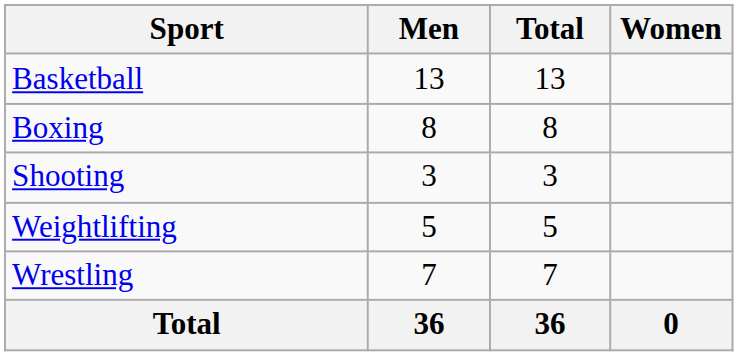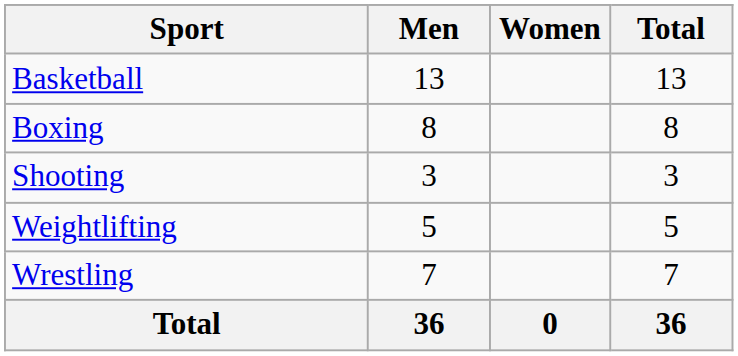 <table class="wikitable sortable" style="text-align:center;">
 <tr>
 <th width=180>Sport</th>
 <th width=55>Men</th>
+<th width=55>Women</th>
 <th width=55>Total</th>
-<th width=55>Women</th>
 </tr>
 <tr>
 <td align=left><a href='#'>Basketball</a></td>
 <td>13</td>
+<td></td>
 <td>13</td>
-<td></td>
 </tr>
 <tr>
 <td align=left><a href='#'>Boxing</a></td>
 <td>8</td>
+<td></td>
 <td>8</td>
-<td></td>
 </tr>
 <tr>
 <td align=left><a href='#'>Shooting</a></td>
 <td>3</td>
+<td></td>
 <td>3</td>
-<td></td>
 </tr>
 <tr>
 <td align=left><a href='#'>Weightlifting</a></td>
 <td>5</td>
+<td></td>
 <td>5</td>
-<td></td>
 </tr>
 <tr>
 <td align=left><a href='#'>Wrestling</a></td>
 <td>7</td>
+<td></td>
 <td>7</td>
-<td></td>
 </tr>
 <tr class="sortbottom">
 <th>Total</th>
 <th>36</th>
+<th>0</th>
 <th>36</th>
-<th>0</th>
 </tr>
 </table>
